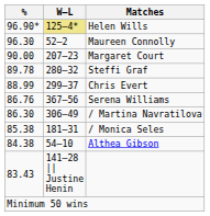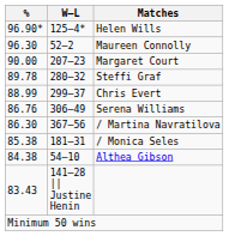 <table class=wikitable>
 <tr>
 <th style="width:50px;">%</th>
 <th style="width:55px;">W–L</th>
 <th>Matches</th>
 </tr>
 <tr>
 <td>96.90*</td>
-<td style="background: khaki;">125–4*</td>
+<td>125–4*</td>
 <td> Helen Wills</td>
 </tr>
 <tr>
 <td>96.30</td>
 <td>52–2</td>
 <td> Maureen Connolly</td>
 </tr>
 <tr>
 <td>90.00</td>
 <td>207–23</td>
 <td> Margaret Court</td>
 </tr>
 <tr>
 <td>89.78</td>
 <td>280–32</td>
 <td> Steffi Graf</td>
 </tr>
 <tr>
 <td>88.99</td>
 <td>299–37</td>
 <td> Chris Evert</td>
 </tr>
 <tr>
 <td>86.76</td>
-<td>367–56</td>
+<td>306–49</td>
 <td> Serena Williams</td>
 </tr>
 <tr>
 <td>86.30</td>
-<td>306–49</td>
+<td>367–56</td>
 <td>/ Martina Navratilova</td>
 </tr>
 <tr>
 <td>85.38</td>
 <td>181–31</td>
 <td>/ Monica Seles</td>
 </tr>
 <tr>
 <td>84.38</td>
 <td>54–10</td>
 <td> <a href='#'>Althea Gibson</a></td>
 </tr>
 <tr>
 <td>83.43</td>
 <td>141–28<br>|| Justine Henin</td>
 </tr>
 <tr>
 <td colspan="3">Minimum 50 wins</td>
 </tr>
 </table>
